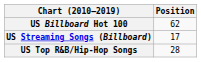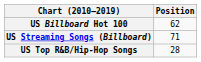 <table class="wikitable plainrowheaders" style="text-align:center">
 <tr>
 <th scope="col">Chart (2010–2019)</th>
 <th scope="col">Position</th>
 </tr>
 <tr>
 <th scope="row">US <em>Billboard</em> Hot 100</th>
 <td>62</td>
 </tr>
 <tr>
 <th scope="row">US <a href='#'>Streaming Songs</a> (<em>Billboard</em>)</th>
-<td>17</td>
+<td>71</td>
 </tr>
 <tr>
 <th scope="row">US Top R&B/Hip-Hop Songs</th>
 <td>28</td>
 </tr>
 </table>
